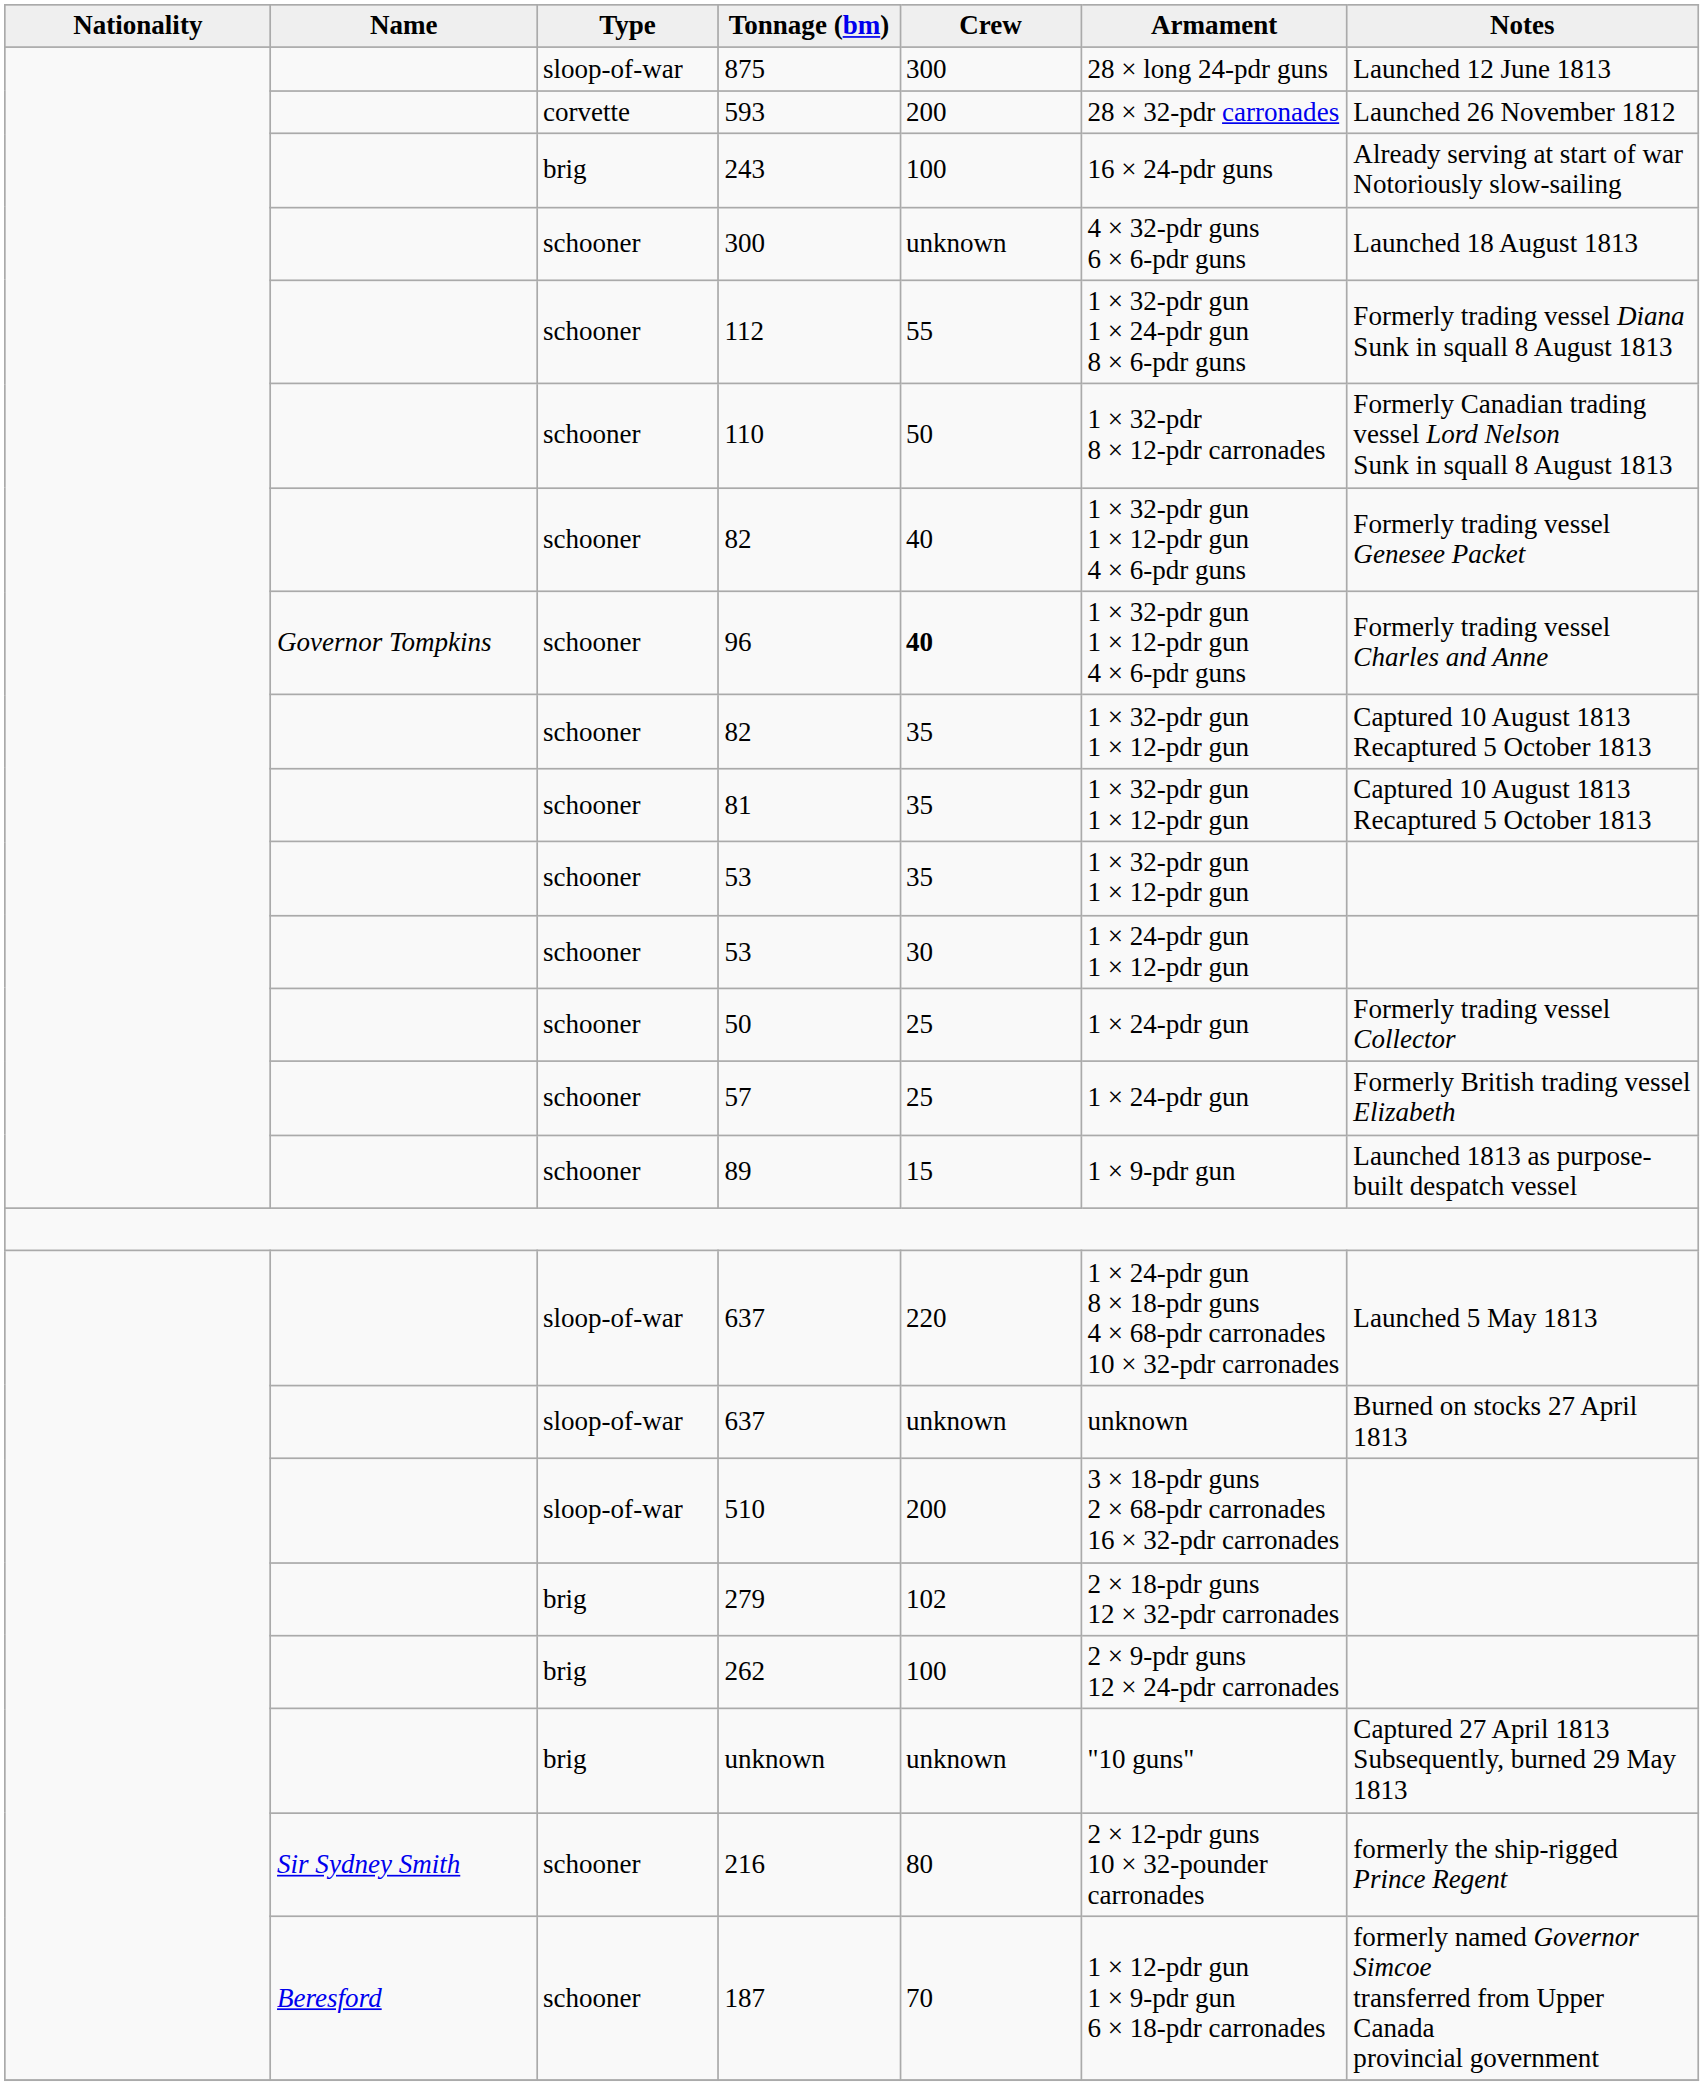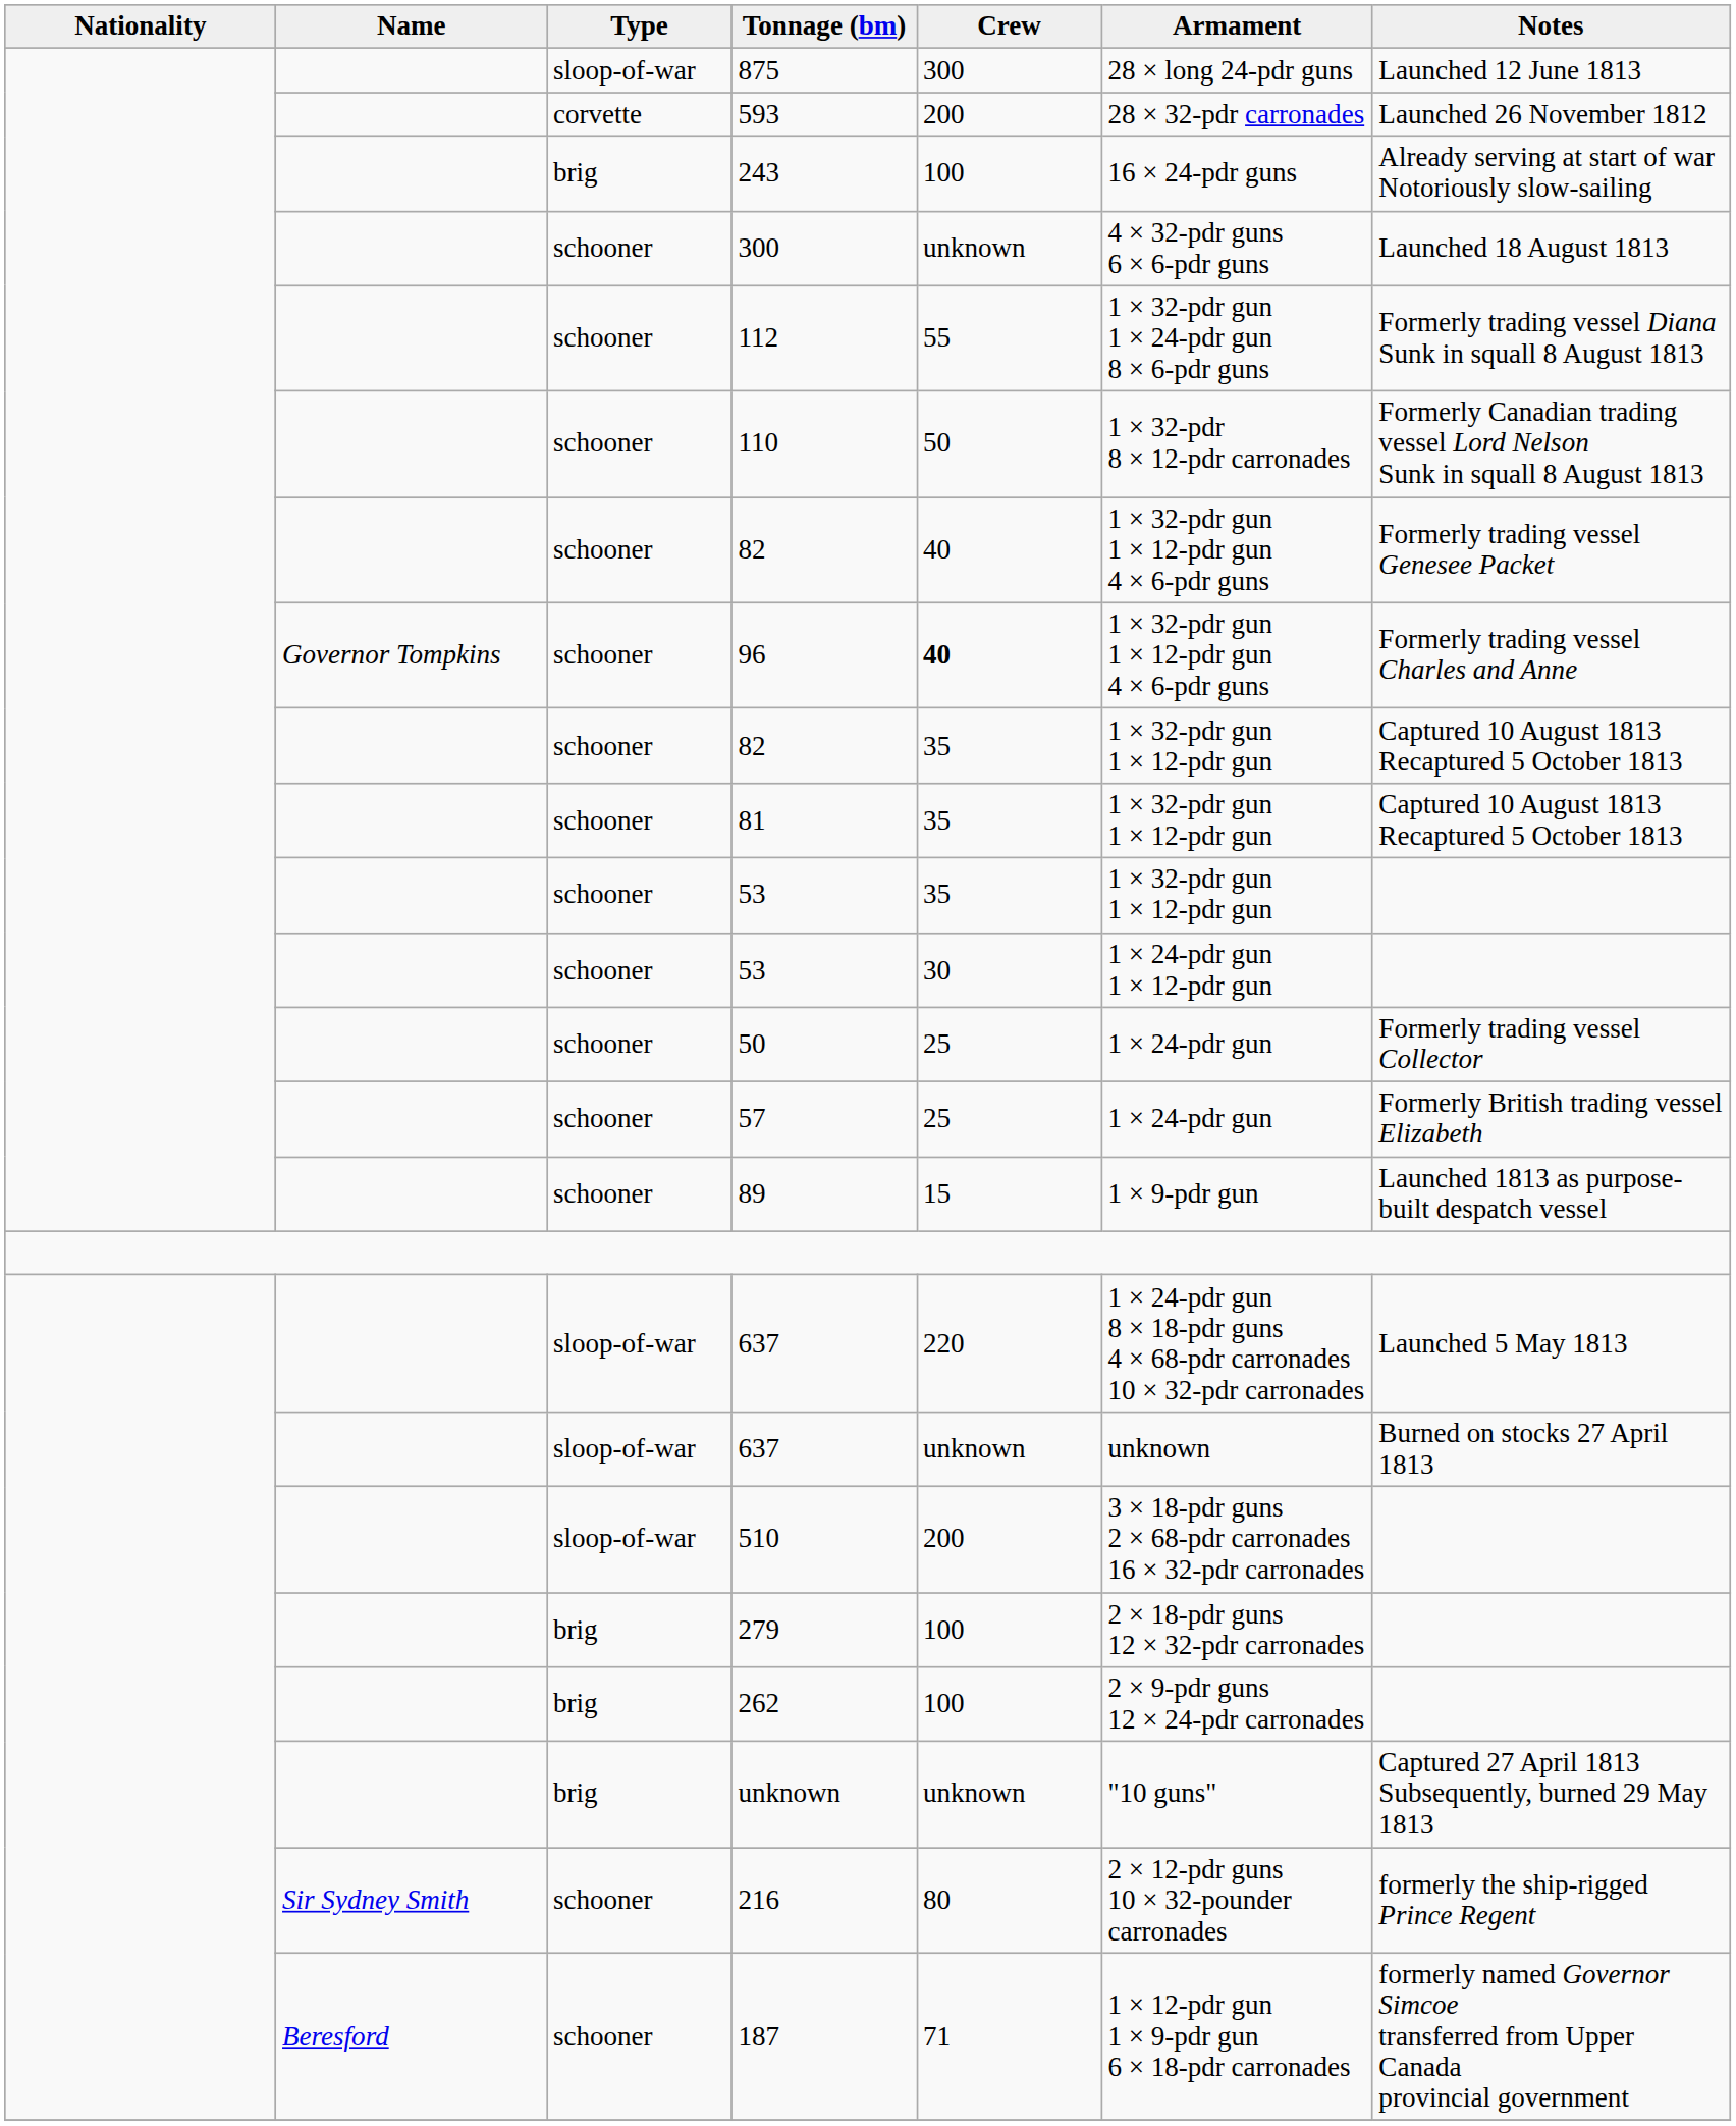 <table class="wikitable">
 <tr>
 <th style="background:#efefef;"><strong>Nationality</strong></th>
 <th style="background:#efefef;"><strong>Name</strong></th>
 <th style="background:#efefef;"><strong>Type</strong></th>
 <th style="background:#efefef;"><strong>Tonnage</strong> (<a href='#'>bm</a>)</th>
 <th style="background:#efefef;"><strong>Crew</strong></th>
 <th style="background:#efefef;"><strong>Armament</strong></th>
 <th style="background:#efefef;"><strong>Notes</strong></th>
 </tr>
 <tr>
 <td width="150pt" rowspan=15></td>
 <td width="150pt"></td>
 <td width="100pt">sloop-of-war</td>
 <td width="100pt">875</td>
 <td width="100pt">300</td>
 <td width="150pt">28 × long 24-pdr guns</td>
 <td width="200pt">Launched 12 June 1813</td>
 </tr>
 <tr>
 <td></td>
 <td>corvette</td>
 <td>593</td>
 <td>200</td>
 <td>28 × 32-pdr <a href='#'>carronades</a></td>
 <td>Launched 26 November 1812</td>
 </tr>
 <tr>
 <td></td>
 <td>brig</td>
 <td>243</td>
 <td>100</td>
 <td>16 × 24-pdr guns</td>
 <td>Already serving at start of war<br>Notoriously slow-sailing</td>
 </tr>
 <tr>
 <td></td>
 <td>schooner</td>
 <td>300</td>
 <td>unknown</td>
 <td>4 × 32-pdr guns<br>6 × 6-pdr guns</td>
 <td>Launched 18 August 1813</td>
 </tr>
 <tr>
 <td></td>
 <td>schooner</td>
 <td>112</td>
 <td>55</td>
 <td>1 × 32-pdr gun<br>1 × 24-pdr gun <br>8 × 6-pdr guns</td>
 <td>Formerly trading vessel <em>Diana</em><br>Sunk in squall 8 August 1813</td>
 </tr>
 <tr>
 <td></td>
 <td>schooner</td>
 <td>110</td>
 <td>50</td>
 <td>1 × 32-pdr<br>8 × 12-pdr carronades</td>
 <td>Formerly Canadian trading vessel <em>Lord Nelson</em><br>Sunk in squall 8 August 1813</td>
 </tr>
 <tr>
 <td></td>
 <td>schooner</td>
 <td>82</td>
 <td>40</td>
 <td>1 × 32-pdr gun<br>1 × 12-pdr gun<br>4 × 6-pdr guns</td>
 <td>Formerly trading vessel <em>Genesee Packet</em></td>
 </tr>
 <tr>
 <td><em>Governor Tompkins</em></td>
 <td>schooner</td>
 <td>96</td>
 <td><strong>40</strong></td>
 <td>1 × 32-pdr gun<br>1 × 12-pdr gun<br>4 × 6-pdr guns</td>
 <td>Formerly trading vessel <em>Charles and Anne</em></td>
 </tr>
 <tr>
 <td></td>
 <td>schooner</td>
 <td>82</td>
 <td>35</td>
 <td>1 × 32-pdr gun<br>1 × 12-pdr gun</td>
 <td>Captured 10 August 1813<br>Recaptured 5 October 1813</td>
 </tr>
 <tr>
 <td></td>
 <td>schooner</td>
 <td>81</td>
 <td>35</td>
 <td>1 × 32-pdr gun<br>1 × 12-pdr gun</td>
 <td>Captured 10 August 1813<br>Recaptured 5 October 1813</td>
 </tr>
 <tr>
 <td></td>
 <td>schooner</td>
 <td>53</td>
 <td>35</td>
 <td>1 × 32-pdr gun<br>1 × 12-pdr gun</td>
 <td></td>
 </tr>
 <tr>
 <td></td>
 <td>schooner</td>
 <td>53</td>
 <td>30</td>
 <td>1 × 24-pdr gun<br>1 × 12-pdr gun</td>
 <td></td>
 </tr>
 <tr>
 <td></td>
 <td>schooner</td>
 <td>50</td>
 <td>25</td>
 <td>1 × 24-pdr gun</td>
 <td>Formerly trading vessel <em>Collector</em></td>
 </tr>
 <tr>
 <td></td>
 <td>schooner</td>
 <td>57</td>
 <td>25</td>
 <td>1 × 24-pdr gun</td>
 <td>Formerly British trading vessel <em>Elizabeth</em></td>
 </tr>
 <tr>
 <td></td>
 <td>schooner</td>
 <td>89</td>
 <td>15</td>
 <td>1 × 9-pdr gun</td>
 <td>Launched 1813 as purpose-built despatch vessel</td>
 </tr>
 <tr>
 <td colspan=7> </td>
 </tr>
 <tr>
 <td rowspan=8></td>
 <td></td>
 <td>sloop-of-war</td>
 <td>637</td>
 <td>220</td>
 <td>1 × 24-pdr gun<br>8 × 18-pdr guns<br>4 × 68-pdr carronades<br>10 × 32-pdr carronades</td>
 <td>Launched 5 May 1813</td>
 </tr>
 <tr>
 <td></td>
 <td>sloop-of-war</td>
 <td>637</td>
 <td>unknown</td>
 <td>unknown</td>
 <td>Burned on stocks 27 April 1813</td>
 </tr>
 <tr>
 <td></td>
 <td>sloop-of-war</td>
 <td>510</td>
 <td>200</td>
 <td>3 × 18-pdr guns <br>2 × 68-pdr carronades<br>16 × 32-pdr carronades</td>
 <td></td>
 </tr>
 <tr>
 <td></td>
 <td>brig</td>
 <td>279</td>
-<td>102</td>
+<td>100</td>
 <td>2 × 18-pdr guns<br>12 × 32-pdr carronades</td>
 <td></td>
 </tr>
 <tr>
 <td></td>
 <td>brig</td>
 <td>262</td>
 <td>100</td>
 <td>2 × 9-pdr guns<br>12 × 24-pdr carronades</td>
 <td></td>
 </tr>
 <tr>
 <td></td>
 <td>brig</td>
 <td>unknown</td>
 <td>unknown</td>
 <td>"10 guns"</td>
 <td>Captured 27 April 1813<br>Subsequently, burned 29 May 1813</td>
 </tr>
 <tr>
 <td><a href='#'><em>Sir Sydney Smith</em></a></td>
 <td>schooner</td>
 <td>216</td>
 <td>80</td>
 <td>2 × 12-pdr guns<br>10 × 32-pounder carronades</td>
 <td>formerly the ship-rigged <em>Prince Regent</em></td>
 </tr>
 <tr>
 <td><a href='#'><em>Beresford</em></a></td>
 <td>schooner</td>
 <td>187</td>
-<td>70</td>
+<td>71</td>
 <td>1 × 12-pdr gun <br>1 × 9-pdr gun<br>6 × 18-pdr carronades</td>
 <td>formerly named <em>Governor Simcoe</em><br>transferred from Upper Canada<br>provincial government</td>
 </tr>
 <tr>
 </tr>
 </table>
